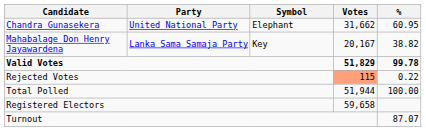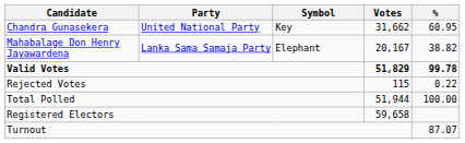 <table class="wikitable" border="1" style="text-align:right;">
 <tr>
 <th align=left width="180">Candidate</th>
 <th align=left width="180">Party</th>
 <th align=left width="120">Symbol</th>
 <th align=left width="60">Votes</th>
 <th align=left width="60">%</th>
 </tr>
 <tr>
 <td align=left><a href='#'>Chandra Gunasekera</a></td>
 <td align=left><a href='#'>United National Party</a></td>
-<td align=left>Elephant</td>
+<td align=left>Key</td>
 <td align=right>31,662</td>
 <td align=right>60.95</td>
 </tr>
 <tr>
 <td align=left><a href='#'>Mahabalage Don Henry Jayawardena</a></td>
 <td align=left><a href='#'>Lanka Sama Samaja Party</a></td>
-<td align=left>Key</td>
+<td align=left>Elephant</td>
 <td align=right>20,167</td>
 <td align=right>38.82</td>
 </tr>
 <tr>
 <td align=left colspan=3><strong>Valid Votes</strong></td>
 <td align=right><strong>51,829</strong></td>
 <td align=right><strong>99.78</strong></td>
 </tr>
 <tr>
 <td align=left colspan=3>Rejected Votes</td>
-<td align=right style="background: lightsalmon;">115</td>
+<td align=right>115</td>
 <td align=right>0.22</td>
 </tr>
 <tr>
 <td align=left colspan=3>Total Polled</td>
 <td align=right>51,944</td>
 <td align=right>100.00</td>
 </tr>
 <tr>
 <td align=left colspan=3>Registered Electors</td>
 <td align=right>59,658</td>
 <td></td>
 </tr>
 <tr>
 <td align=left colspan=4>Turnout</td>
 <td align=right>87.07</td>
 </tr>
 </table>
